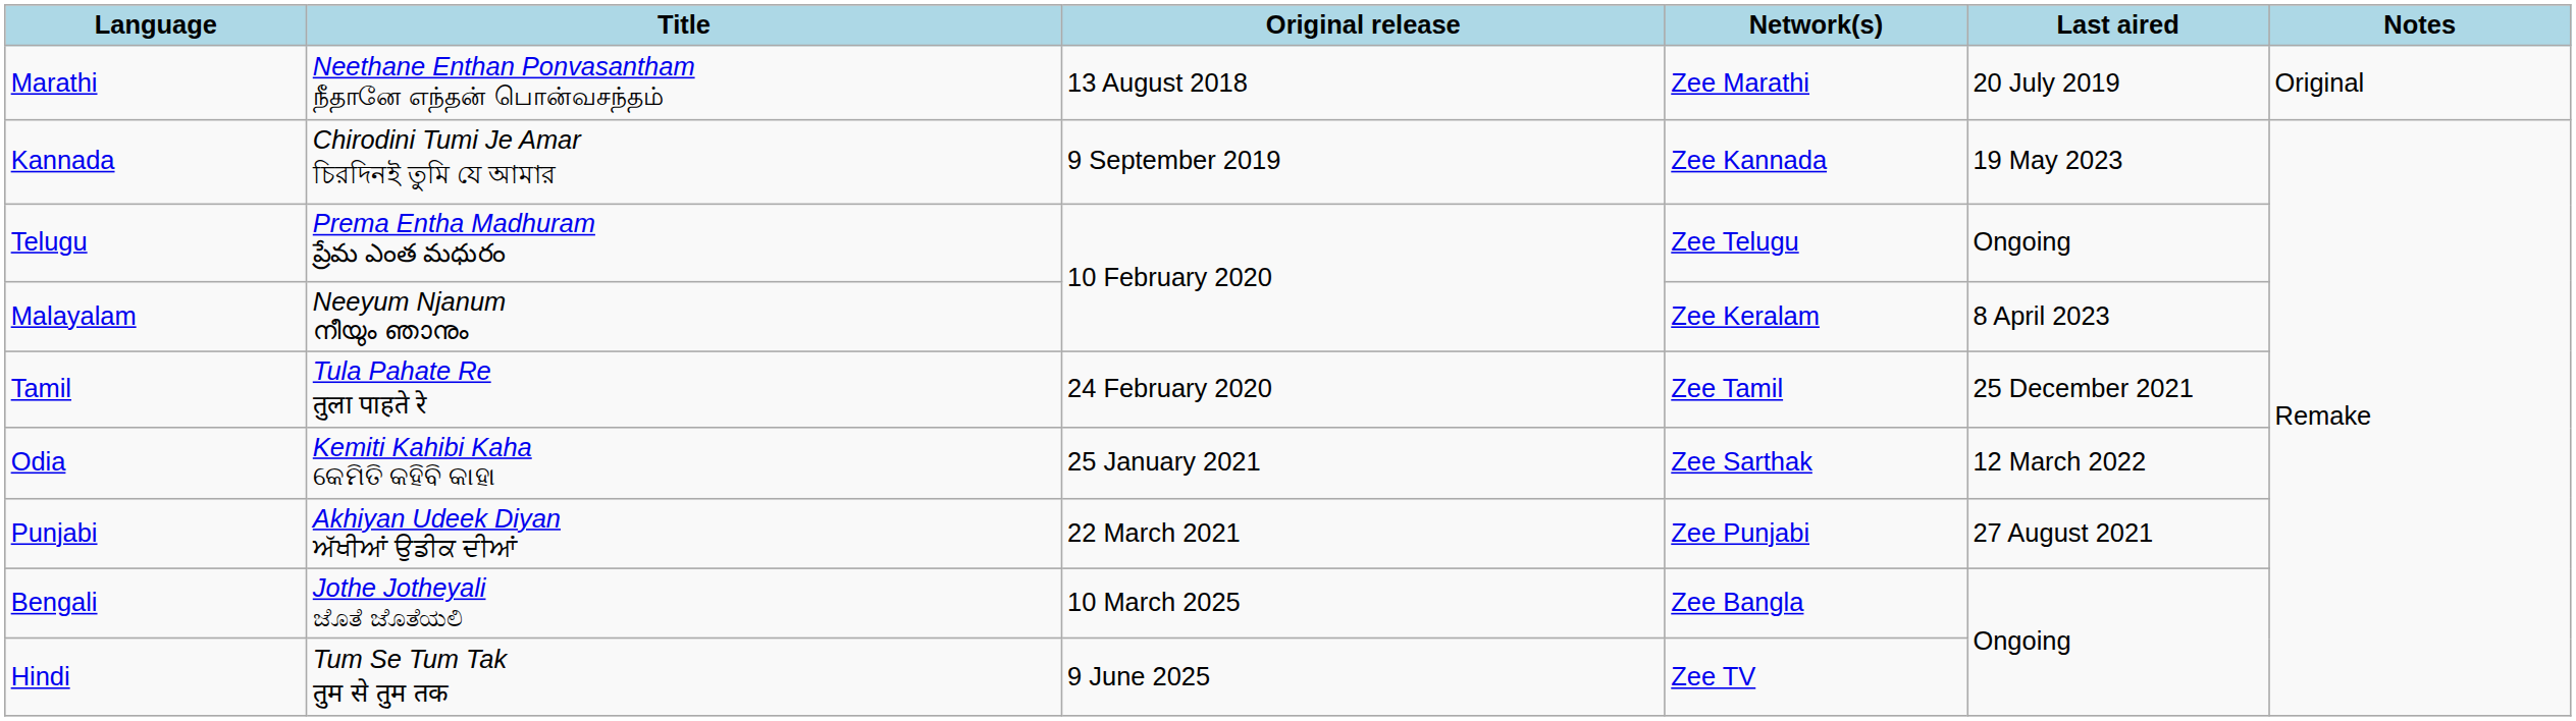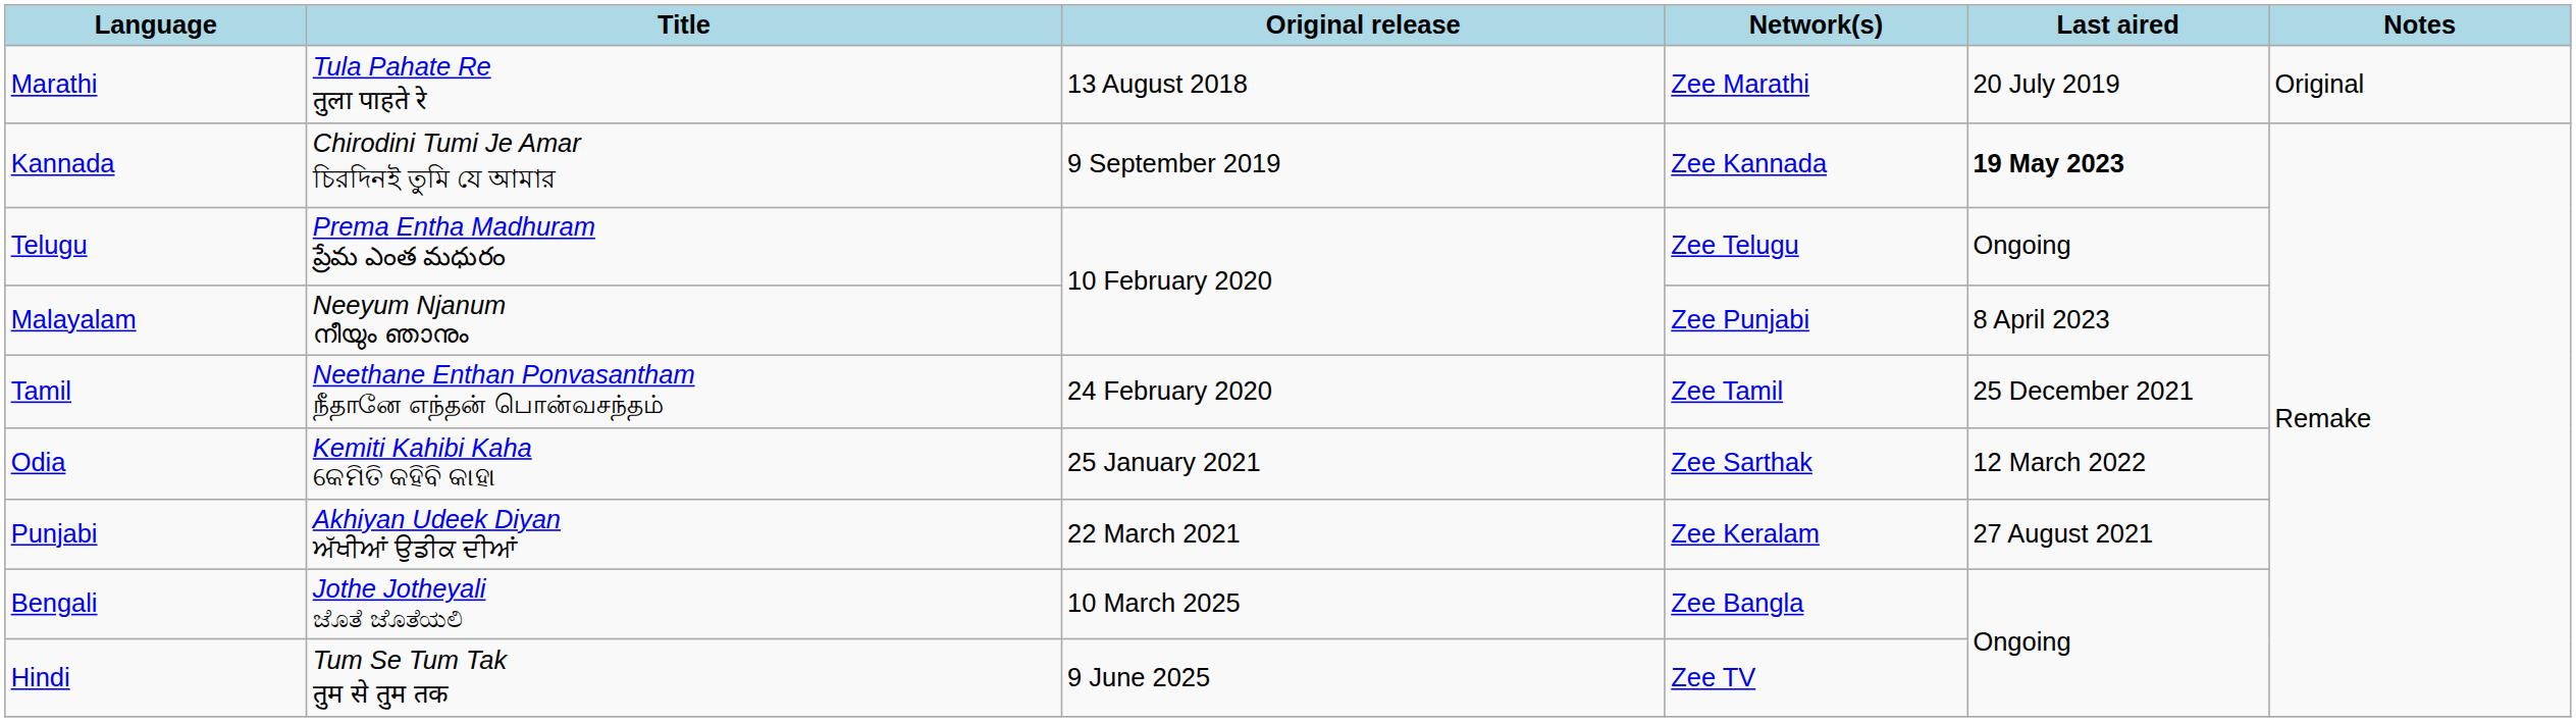 <table class="wikitable" style="width: 100%; margin-right: 0;">
 <tr>
 <th style="background:LightBlue; width:10%;">Language</th>
 <th style="background:LightBlue; width:25%;">Title</th>
 <th style="background:LightBlue; width:20%;">Original release</th>
 <th style="background:LightBlue; width:10%;">Network(s)</th>
 <th style="background:LightBlue; width:10%;">Last aired</th>
 <th style="background:LightBlue; width:10%;">Notes</th>
 </tr>
 <tr>
 <td><a href='#'>Marathi</a></td>
-<td><em><a href='#'>Neethane Enthan Ponvasantham</a></em> <br> நீதானே எந்தன் பொன்வசந்தம்</td>
+<td><em><a href='#'>Tula Pahate Re</a></em> <br> तुला पाहते रे</td>
 <td>13 August 2018</td>
 <td><a href='#'>Zee Marathi</a></td>
 <td>20 July 2019</td>
 <td>Original</td>
 </tr>
 <tr>
 <td><a href='#'>Kannada</a></td>
 <td><em>Chirodini Tumi Je Amar</em> <br> চিরদিনই তুমি যে আমার</td>
 <td>9 September 2019</td>
 <td><a href='#'>Zee Kannada</a></td>
-<td>19 May 2023</td>
+<td><strong>19 May 2023</strong></td>
 <td rowspan="8">Remake</td>
 </tr>
 <tr>
 <td><a href='#'>Telugu</a></td>
 <td><em><a href='#'>Prema Entha Madhuram</a></em> <br> ప్రేమ ఎంత మధురం</td>
 <td rowspan="2">10 February 2020</td>
 <td><a href='#'>Zee Telugu</a></td>
 <td>Ongoing</td>
 </tr>
 <tr>
 <td><a href='#'>Malayalam</a></td>
 <td><em>Neeyum Njanum</em> <br> നീയും ഞാനും</td>
-<td><a href='#'>Zee Keralam</a></td>
+<td><a href='#'>Zee Punjabi</a></td>
 <td>8 April 2023</td>
 </tr>
 <tr>
 <td><a href='#'>Tamil</a></td>
-<td><em><a href='#'>Tula Pahate Re</a></em> <br> तुला पाहते रे</td>
+<td><em><a href='#'>Neethane Enthan Ponvasantham</a></em> <br> நீதானே எந்தன் பொன்வசந்தம்</td>
 <td>24 February 2020</td>
 <td><a href='#'>Zee Tamil</a></td>
 <td>25 December 2021</td>
 </tr>
 <tr>
 <td><a href='#'>Odia</a></td>
 <td><em><a href='#'>Kemiti Kahibi Kaha</a></em> <br> କେମିତି କହିବି କାହା</td>
 <td>25 January 2021</td>
 <td><a href='#'>Zee Sarthak</a></td>
 <td>12 March 2022</td>
 </tr>
 <tr>
 <td><a href='#'>Punjabi</a></td>
 <td><em><a href='#'>Akhiyan Udeek Diyan</a></em> <br> ਅੱਖੀਆਂ ਉਡੀਕ ਦੀਆਂ</td>
 <td>22 March 2021</td>
-<td><a href='#'>Zee Punjabi</a></td>
+<td><a href='#'>Zee Keralam</a></td>
 <td>27 August 2021</td>
 </tr>
 <tr>
 <td><a href='#'>Bengali</a></td>
 <td><em><a href='#'>Jothe Jotheyali</a></em> <br> ಜೊತೆ ಜೊತೆಯಲಿ</td>
 <td>10 March 2025</td>
 <td><a href='#'>Zee Bangla</a></td>
 <td rowspan="2">Ongoing</td>
 </tr>
 <tr>
 <td><a href='#'>Hindi</a></td>
 <td><em>Tum Se Tum Tak</em> <br> तुम से तुम तक</td>
 <td>9 June 2025</td>
 <td><a href='#'>Zee TV</a></td>
 </tr>
 </table>
